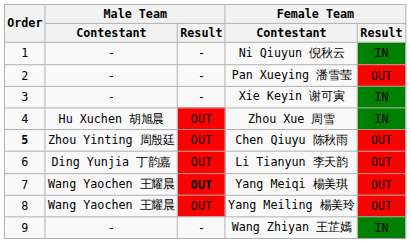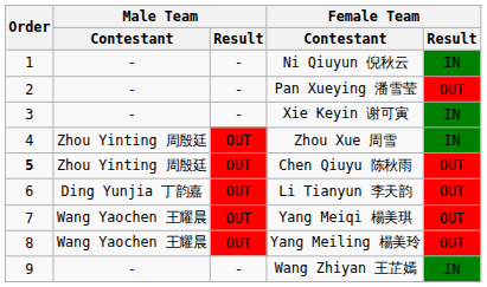 <table class="wikitable" style="text-align:center">
 <tr>
 <th rowspan="2">Order</th>
 <th colspan="2">Male Team</th>
 <th colspan="2">Female Team</th>
 </tr>
 <tr>
 <th>Contestant</th>
 <th>Result</th>
 <th>Contestant</th>
 <th>Result</th>
 </tr>
 <tr>
 <td>1</td>
 <td>-</td>
 <td>-</td>
 <td>Ni Qiuyun 倪秋云</td>
 <td style="background:green; ">IN</td>
 </tr>
 <tr>
 <td>2</td>
 <td>-</td>
 <td>-</td>
 <td>Pan Xueying 潘雪莹</td>
 <td style="background:red; ">OUT</td>
 </tr>
 <tr>
 <td>3</td>
 <td>-</td>
 <td>-</td>
 <td>Xie Keyin 谢可寅</td>
 <td style="background:green; ">IN</td>
 </tr>
 <tr>
 <td>4</td>
-<td>Hu Xuchen 胡旭晨</td>
+<td>Zhou Yinting 周殷廷</td>
 <td style="background:red; ">OUT</td>
 <td>Zhou Xue 周雪</td>
 <td style="background:green; ">IN</td>
 </tr>
 <tr>
 <td><strong>5</strong></td>
 <td>Zhou Yinting 周殷廷</td>
 <td style="background:red; ">OUT</td>
 <td>Chen Qiuyu  陈秋雨</td>
 <td style="background:red; ">OUT</td>
 </tr>
 <tr>
 <td>6</td>
 <td>Ding Yunjia 丁韵嘉</td>
 <td style="background:red; ">OUT</td>
 <td>Li Tianyun  李天韵</td>
 <td style="background:red; ">OUT</td>
 </tr>
 <tr>
 <td>7</td>
 <td>Wang Yaochen 王耀晨</td>
-<td style="background:red; "><strong>OUT</strong></td>
+<td style="background:red; ">OUT</td>
 <td>Yang Meiqi 楊美琪</td>
 <td style="background:red; ">OUT</td>
 </tr>
 <tr>
 <td>8</td>
 <td>Wang Yaochen 王耀晨</td>
 <td style="background:red; ">OUT</td>
 <td>Yang Meiling 楊美玲</td>
 <td style="background:red; ">OUT</td>
 </tr>
 <tr>
 <td>9</td>
 <td>-</td>
 <td>-</td>
 <td>Wang Zhiyan 王芷嫣</td>
 <td style="background:green; ">IN</td>
 </tr>
 </table>
